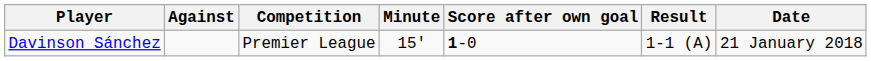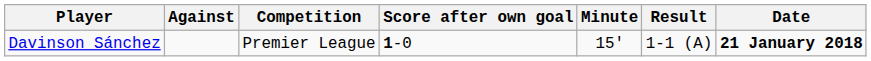 <table class="wikitable sortable">
 <tr>
 <th>Player</th>
 <th>Against</th>
 <th>Competition</th>
+<th style="text-align:center">Score after own goal</th>
 <th>Minute</th>
-<th style="text-align:center">Score after own goal</th>
 <th style="text-align:center">Result</th>
 <th>Date</th>
 </tr>
 <tr>
 <td> <a href='#'>Davinson Sánchez</a></td>
 <td></td>
 <td>Premier League</td>
+<td><strong>1</strong>-0</td>
 <td style="text-align:center">15'</td>
-<td><strong>1</strong>-0</td>
 <td>1-1 (A)</td>
-<td>21 January 2018</td>
+<td><strong>21 January 2018</strong></td>
 </tr>
 </table>
